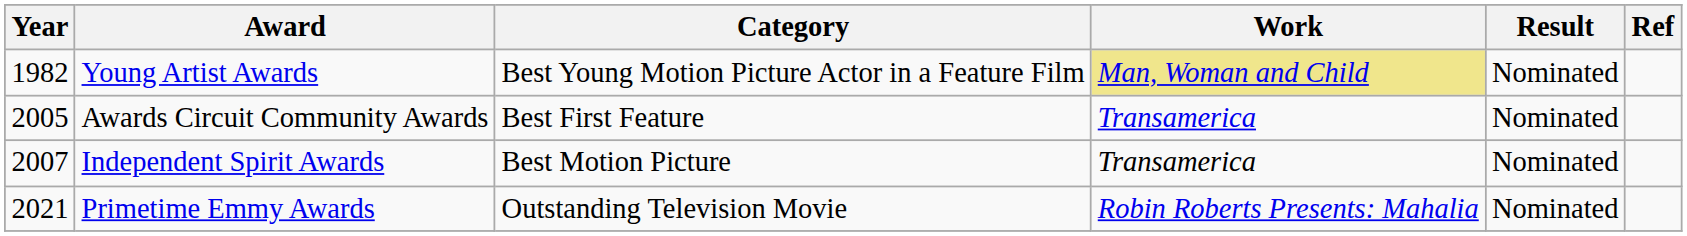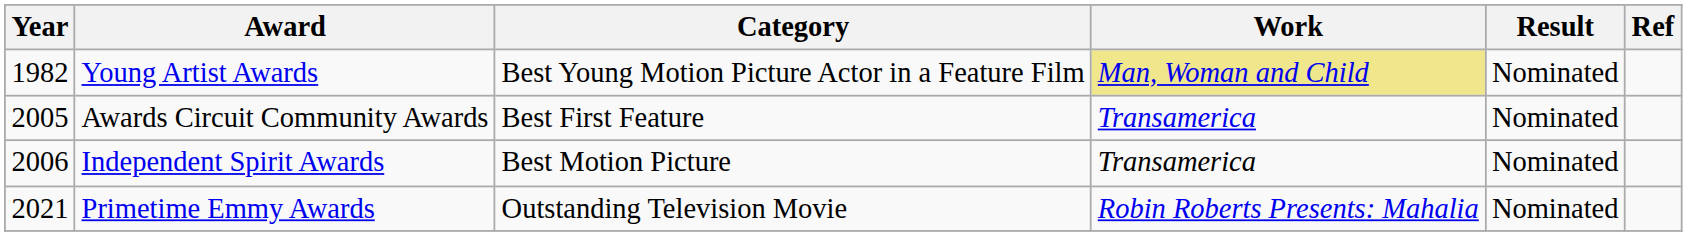 <table class="wikitable sortable">
 <tr>
 <th>Year</th>
 <th>Award</th>
 <th>Category</th>
 <th>Work</th>
 <th>Result</th>
 <th>Ref</th>
 </tr>
 <tr>
 <td>1982</td>
 <td><a href='#'>Young Artist Awards</a></td>
 <td>Best Young Motion Picture Actor in a Feature Film</td>
 <td style="background: khaki;"><em><a href='#'>Man, Woman and Child</a></em></td>
 <td>Nominated</td>
 <td></td>
 </tr>
 <tr>
 <td>2005</td>
 <td>Awards Circuit Community Awards</td>
 <td>Best First Feature</td>
 <td><em><a href='#'>Transamerica</a></em></td>
 <td>Nominated</td>
 <td></td>
 </tr>
 <tr>
-<td>2007</td>
+<td>2006</td>
 <td><a href='#'>Independent Spirit Awards</a></td>
 <td>Best Motion Picture</td>
 <td><em>Transamerica</em></td>
 <td>Nominated</td>
 <td></td>
 </tr>
 <tr>
 <td>2021</td>
 <td><a href='#'>Primetime Emmy Awards</a></td>
 <td>Outstanding Television Movie</td>
 <td><em><a href='#'>Robin Roberts Presents: Mahalia</a></em></td>
 <td>Nominated</td>
 <td></td>
 </tr>
 </table>
